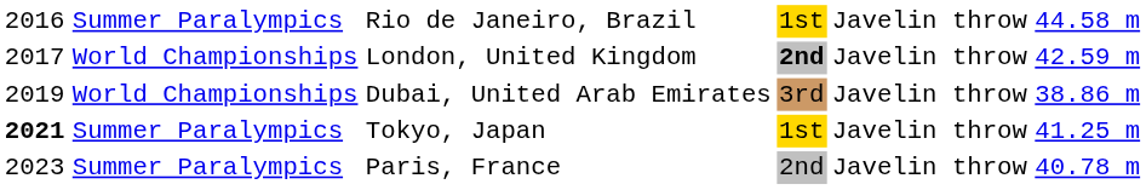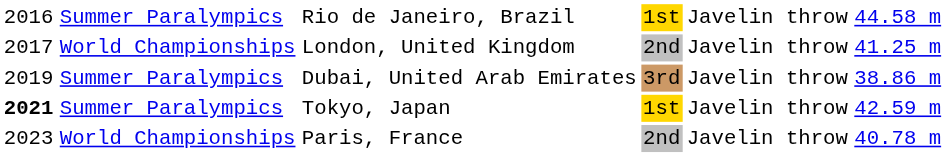 <table>
 <tr>
 <td>2016</td>
 <td><a href='#'>Summer Paralympics</a></td>
 <td>Rio de Janeiro, Brazil</td>
 <td bgcolor="gold">1st</td>
 <td>Javelin throw</td>
 <td><a href='#'>44.58 m</a></td>
 </tr>
 <tr>
 <td>2017</td>
 <td><a href='#'>World Championships</a></td>
 <td>London, United Kingdom</td>
-<td bgcolor="silver"><strong>2nd</strong></td>
+<td bgcolor="silver">2nd</td>
 <td>Javelin throw</td>
-<td><a href='#'>42.59 m</a></td>
+<td><a href='#'>41.25 m</a></td>
 </tr>
 <tr>
 <td>2019</td>
-<td><a href='#'>World Championships</a></td>
+<td><a href='#'>Summer Paralympics</a></td>
 <td>Dubai, United Arab Emirates</td>
 <td bgcolor="cc9966">3rd</td>
 <td>Javelin throw</td>
 <td><a href='#'>38.86 m</a></td>
 </tr>
 <tr>
 <td><strong>2021</strong></td>
 <td><a href='#'>Summer Paralympics</a></td>
 <td>Tokyo, Japan</td>
 <td bgcolor="gold">1st</td>
 <td>Javelin throw</td>
-<td><a href='#'>41.25 m</a></td>
+<td><a href='#'>42.59 m</a></td>
 </tr>
 <tr>
 <td>2023</td>
-<td><a href='#'>Summer Paralympics</a></td>
+<td><a href='#'>World Championships</a></td>
 <td>Paris, France</td>
 <td bgcolor="silver">2nd</td>
 <td>Javelin throw</td>
 <td><a href='#'>40.78 m</a></td>
 </tr>
 </table>
